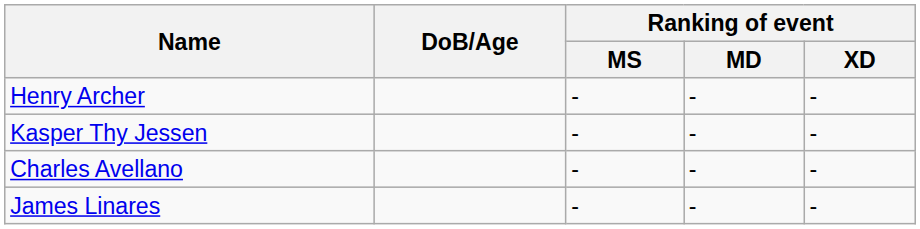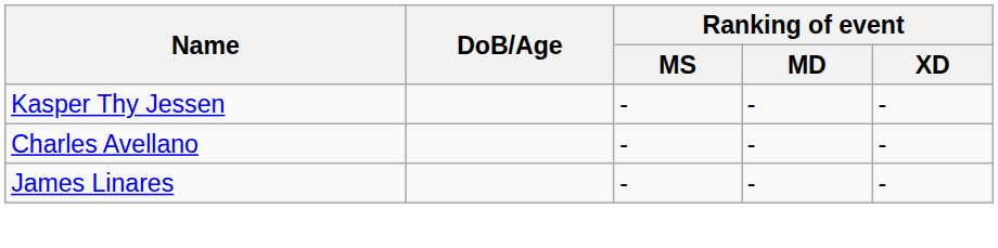 <table class="wikitable" style="width:600px; font-size:95%;">
 <tr>
 <th rowspan="2" align="left">Name</th>
 <th rowspan="2" align="left">DoB/Age</th>
 <th colspan="3" align="center">Ranking of event</th>
 </tr>
 <tr>
 <th align="center">MS</th>
 <th>MD</th>
 <th align="center">XD</th>
-</tr>
-<tr>
-<td><a href='#'>Henry Archer</a></td>
-<td></td>
-<td>-</td>
-<td>-</td>
-<td>-</td>
 </tr>
 <tr>
 <td><a href='#'>Kasper Thy Jessen</a></td>
 <td></td>
 <td>-</td>
 <td>-</td>
 <td>-</td>
 </tr>
 <tr>
 <td><a href='#'>Charles Avellano</a></td>
 <td></td>
 <td>-</td>
 <td>-</td>
 <td>-</td>
 </tr>
 <tr>
 <td><a href='#'>James Linares</a></td>
 <td></td>
 <td>-</td>
 <td>-</td>
 <td>-</td>
 </tr>
 </table>
